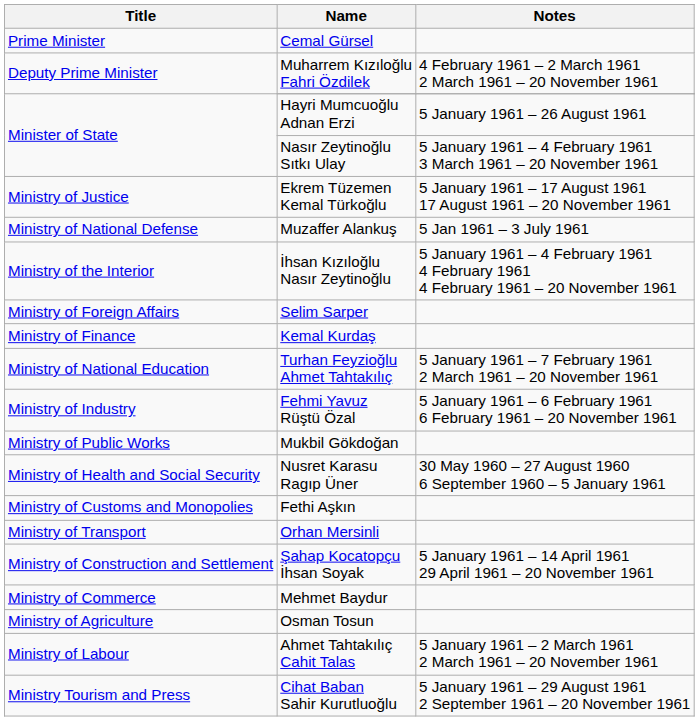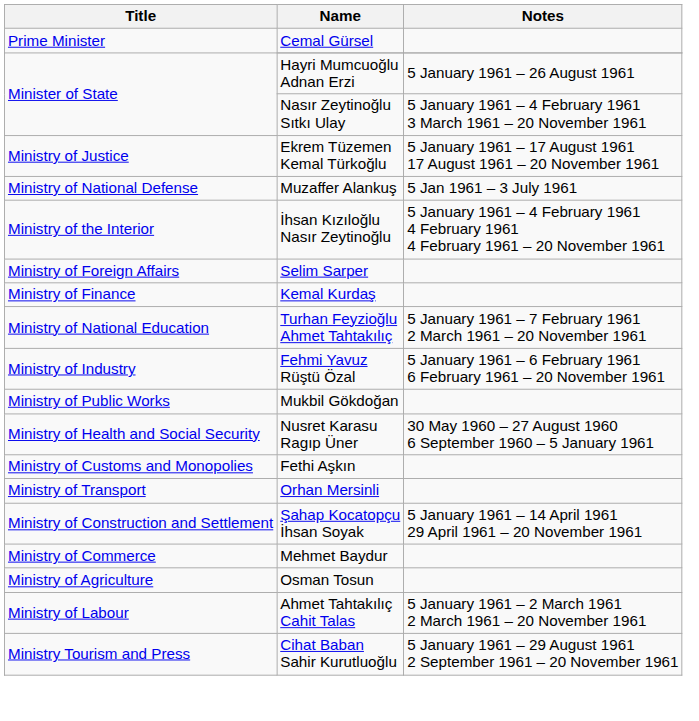 <table class="wikitable">
 <tr>
 <th>Title</th>
 <th>Name</th>
 <th>Notes</th>
 </tr>
 <tr>
 <td><a href='#'>Prime Minister</a></td>
 <td><a href='#'>Cemal Gürsel</a></td>
 <td></td>
-</tr>
-<tr>
-<td><a href='#'>Deputy Prime Minister</a></td>
-<td>Muharrem Kızıloğlu<br><a href='#'>Fahri Özdilek</a></td>
-<td>4 February 1961 – 2 March 1961<br>2 March 1961 – 20 November 1961</td>
 </tr>
 <tr>
 <td rowspan="3" style="text-align:left;"><a href='#'>Minister of State</a></td>
 </tr>
 <tr>
 <td>Hayri Mumcuoğlu<br> Adnan Erzi</td>
 <td>5 January 1961 – 26 August 1961</td>
 </tr>
 <tr>
 <td>Nasır Zeytinoğlu<br>Sıtkı Ulay</td>
 <td>5 January 1961 – 4 February 1961<br>3 March 1961 – 20 November 1961</td>
 </tr>
 <tr>
 <td><a href='#'>Ministry of Justice</a></td>
 <td>Ekrem Tüzemen<br>Kemal Türkoğlu</td>
 <td>5 January 1961 – 17 August 1961<br>17 August 1961 – 20 November 1961</td>
 </tr>
 <tr>
 <td><a href='#'>Ministry of National Defense</a></td>
 <td>Muzaffer Alankuş</td>
 <td>5 Jan  1961 – 3 July 1961</td>
 </tr>
 <tr>
 <td><a href='#'>Ministry of the Interior</a></td>
 <td>İhsan Kızıloğlu<br>Nasır Zeytinoğlu</td>
 <td>5 January 1961 – 4 February 1961<br>4 February 1961<br>4 February 1961 – 20 November 1961</td>
 </tr>
 <tr>
 <td><a href='#'>Ministry of Foreign Affairs</a></td>
 <td><a href='#'>Selim Sarper</a></td>
 <td></td>
 </tr>
 <tr>
 <td><a href='#'>Ministry of Finance</a></td>
 <td><a href='#'>Kemal Kurdaş</a></td>
 <td></td>
 </tr>
 <tr>
 <td><a href='#'>Ministry of National Education</a></td>
 <td><a href='#'>Turhan Feyzioğlu</a><br><a href='#'>Ahmet Tahtakılıç</a></td>
 <td>5 January 1961 – 7 February 1961<br>2 March 1961 – 20 November 1961</td>
 </tr>
 <tr>
 <td><a href='#'>Ministry of Industry</a></td>
 <td><a href='#'>Fehmi Yavuz</a><br> Rüştü Özal</td>
 <td>5 January 1961 – 6 February 1961<br> 6 February 1961 – 20 November 1961</td>
 </tr>
 <tr>
 <td><a href='#'>Ministry of Public Works</a></td>
 <td>Mukbil Gökdoğan</td>
 <td></td>
 </tr>
 <tr>
 <td><a href='#'>Ministry of Health and Social Security</a></td>
 <td>Nusret Karasu<br>Ragıp Üner</td>
 <td>30 May 1960 – 27 August 1960 <br>6 September 1960 – 5 January 1961</td>
 </tr>
 <tr>
 <td><a href='#'>Ministry of Customs and Monopolies</a></td>
 <td>Fethi Aşkın</td>
 <td></td>
 </tr>
 <tr>
 <td><a href='#'>Ministry of Transport</a></td>
 <td><a href='#'>Orhan Mersinli</a></td>
 <td></td>
 </tr>
 <tr>
 <td><a href='#'>Ministry of Construction and Settlement</a></td>
 <td><a href='#'>Şahap Kocatopçu</a><br>İhsan Soyak</td>
 <td>5 January 1961 – 14 April 1961<br>29 April 1961 – 20 November 1961</td>
 </tr>
 <tr>
 <td><a href='#'>Ministry of Commerce</a></td>
 <td>Mehmet Baydur</td>
 <td></td>
 </tr>
 <tr>
 <td><a href='#'>Ministry of Agriculture</a></td>
 <td>Osman Tosun</td>
 <td></td>
 </tr>
 <tr>
 <td><a href='#'>Ministry of Labour</a></td>
 <td>Ahmet Tahtakılıç<br><a href='#'>Cahit Talas</a></td>
 <td>5 January 1961 – 2 March 1961 <br> 2 March 1961 – 20 November 1961</td>
 </tr>
 <tr>
 <td><a href='#'>Ministry Tourism and Press</a></td>
 <td><a href='#'>Cihat Baban</a><br>Sahir Kurutluoğlu</td>
 <td>5 January 1961 – 29 August 1961 <br>2 September 1961 – 20 November 1961</td>
 </tr>
 </table>
